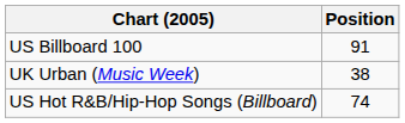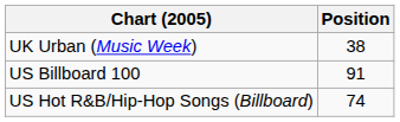 <table class="wikitable">
 <tr>
 <th align="left">Chart (2005)</th>
 <th align="center">Position</th>
 </tr>
 <tr>
+<td>UK Urban (<em><a href='#'>Music Week</a></em>)</td>
+<td align="center">38</td>
+</tr>
+<tr>
 <td align="left">US Billboard 100</td>
 <td align= "center">91</td>
-</tr>
-<tr>
-<td>UK Urban (<em><a href='#'>Music Week</a></em>)</td>
-<td align="center">38</td>
 </tr>
 <tr>
 <td align="left">US Hot R&B/Hip-Hop Songs (<em>Billboard</em>)</td>
 <td align="center">74</td>
 </tr>
 </table>
